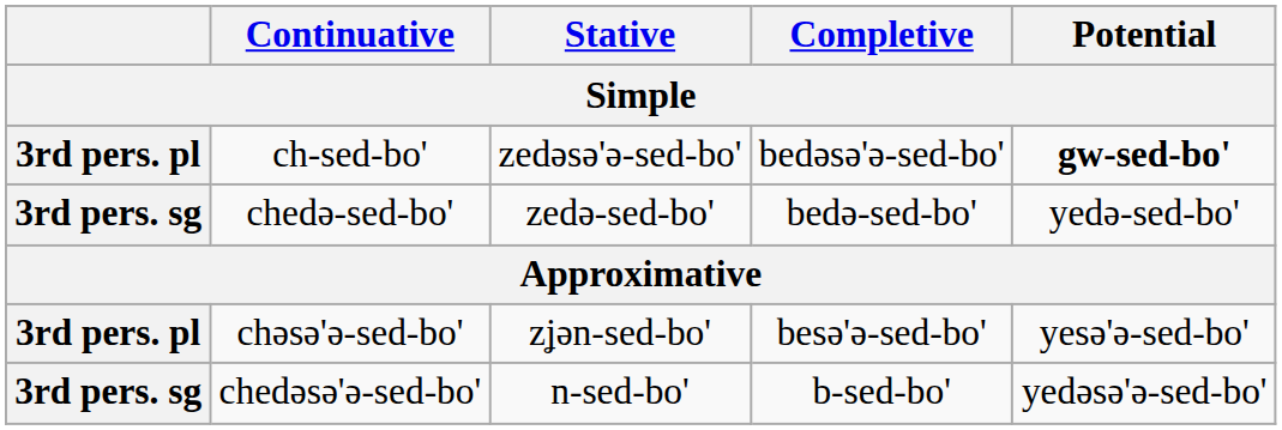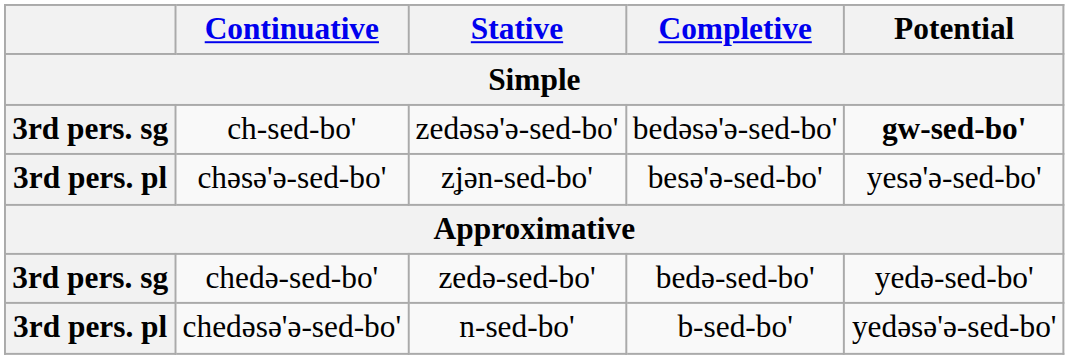 <table class="wikitable">
 <tr>
 <th colspan=1></th>
 <th align="center"><a href='#'>Continuative</a></th>
 <th align="center"><a href='#'>Stative</a></th>
 <th align="center"><a href='#'>Completive</a></th>
 <th align="center">Potential</th>
 </tr>
 <tr>
 <th rowspan=1 colspan=5>Simple</th>
 </tr>
 <tr>
-<th rowspan=1>3rd pers. pl</th>
+<th rowspan=1>3rd pers. sg</th>
 <td align="center">ch-sed-bo'</td>
 <td align="center">zedəsə'ə-sed-bo'</td>
 <td align="center">bedəsə'ə-sed-bo'</td>
 <td align="center"><strong>gw-sed-bo'</strong></td>
+</tr>
+<tr>
+<th rowspan=1>3rd pers. pl</th>
+<td align="center">chəsə'ə-sed-bo'</td>
+<td align="center">zʝən-sed-bo'</td>
+<td align="center">besə'ə-sed-bo'</td>
+<td align="center">yesə'ə-sed-bo'</td>
+</tr>
+<tr>
+<th rowspan=1 colspan=5>Approximative</th>
 </tr>
 <tr>
 <th rowspan=1>3rd pers. sg</th>
 <td align="center">chedə-sed-bo'</td>
 <td align="center">zedə-sed-bo'</td>
 <td align="center">bedə-sed-bo'</td>
 <td align="center">yedə-sed-bo'</td>
 </tr>
 <tr>
-<th rowspan=1 colspan=5>Approximative</th>
-</tr>
-<tr>
 <th rowspan=1>3rd pers. pl</th>
-<td align="center">chəsə'ə-sed-bo'</td>
-<td align="center">zʝən-sed-bo'</td>
-<td align="center">besə'ə-sed-bo'</td>
-<td align="center">yesə'ə-sed-bo'</td>
-</tr>
-<tr>
-<th rowspan=1>3rd pers. sg</th>
 <td align="center">chedəsə'ə-sed-bo'</td>
 <td align="center">n-sed-bo'</td>
 <td align="center">b-sed-bo'</td>
 <td align-"center">yedəsə'ə-sed-bo'</td>
 </tr>
 </table>
